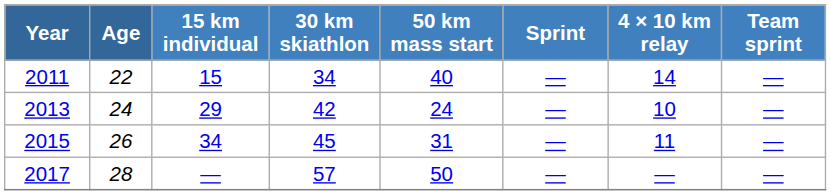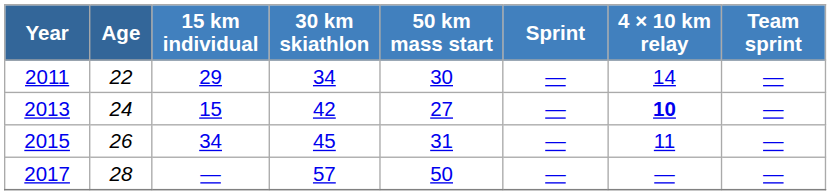 <table class="wikitable" style="font-size:95%; text-align:center; border:grey solid 1px; border-collapse:collapse; background:#ffffff;">
 <tr>
 <th style="background-color:#369; color:white; width:60px;"> Year </th>
 <th style="background-color:#369; color:white; width:40px;"> Age </th>
 <th style="background-color:#4180be; color:white; width:75px;"> 15 km <br> individual </th>
 <th style="background-color:#4180be; color:white; width:75px;"> 30 km <br> skiathlon </th>
 <th style="background-color:#4180be; color:white; width:75px;"> 50 km <br> mass start </th>
 <th style="background-color:#4180be; color:white; width:75px;"> Sprint </th>
 <th style="background-color:#4180be; color:white; width:75px;"> 4 × 10 km <br> relay </th>
 <th style="background-color:#4180be; color:white; width:75px;"> Team <br> sprint </th>
 </tr>
 <tr>
 <td><a href='#'>2011</a></td>
 <td><em>22</em></td>
-<td><a href='#'>15</a></td>
+<td><a href='#'>29</a></td>
 <td><a href='#'>34</a></td>
-<td><a href='#'>40</a></td>
+<td><a href='#'>30</a></td>
 <td><a href='#'>—</a></td>
 <td><a href='#'>14</a></td>
 <td><a href='#'>—</a></td>
 </tr>
 <tr>
 <td><a href='#'>2013</a></td>
 <td><em>24</em></td>
-<td><a href='#'>29</a></td>
+<td><a href='#'>15</a></td>
 <td><a href='#'>42</a></td>
-<td><a href='#'>24</a></td>
+<td><a href='#'>27</a></td>
 <td><a href='#'>—</a></td>
-<td><a href='#'>10</a></td>
+<td><strong><a href='#'>10</a></strong></td>
 <td><a href='#'>—</a></td>
 </tr>
 <tr>
 <td><a href='#'>2015</a></td>
 <td><em>26</em></td>
 <td><a href='#'>34</a></td>
 <td><a href='#'>45</a></td>
 <td><a href='#'>31</a></td>
 <td><a href='#'>—</a></td>
 <td><a href='#'>11</a></td>
 <td><a href='#'>—</a></td>
 </tr>
 <tr>
 <td><a href='#'>2017</a></td>
 <td><em>28</em></td>
 <td><a href='#'>—</a></td>
 <td><a href='#'>57</a></td>
 <td><a href='#'>50</a></td>
 <td><a href='#'>—</a></td>
 <td><a href='#'>—</a></td>
 <td><a href='#'>—</a></td>
 </tr>
 <tr>
 </tr>
 </table>
